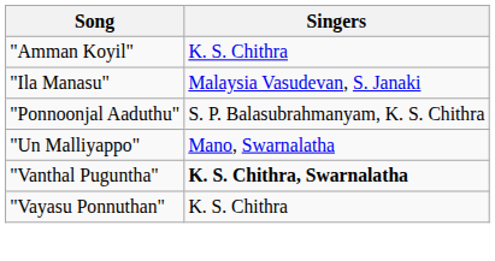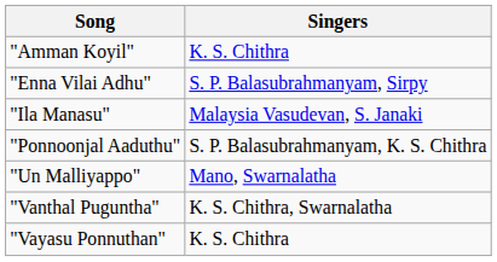 <table class="wikitable" style="font-size:95%;">
 <tr>
 <th>Song</th>
 <th>Singers</th>
 </tr>
 <tr>
 <td>"Amman Koyil"</td>
 <td><a href='#'>K. S. Chithra</a></td>
+</tr>
+<tr>
+<td>"Enna Vilai Adhu"</td>
+<td><a href='#'>S. P. Balasubrahmanyam</a>, <a href='#'>Sirpy</a></td>
 </tr>
 <tr>
 <td>"Ila Manasu"</td>
 <td><a href='#'>Malaysia Vasudevan</a>, <a href='#'>S. Janaki</a></td>
 </tr>
 <tr>
 <td>"Ponnoonjal Aaduthu"</td>
 <td>S. P. Balasubrahmanyam, K. S. Chithra</td>
 </tr>
 <tr>
 <td>"Un Malliyappo"</td>
 <td><a href='#'>Mano</a>, <a href='#'>Swarnalatha</a></td>
 </tr>
 <tr>
 <td>"Vanthal Puguntha"</td>
-<td><strong>K. S. Chithra, Swarnalatha</strong></td>
+<td>K. S. Chithra, Swarnalatha</td>
 </tr>
 <tr>
 <td>"Vayasu Ponnuthan"</td>
 <td>K. S. Chithra</td>
 </tr>
 </table>
